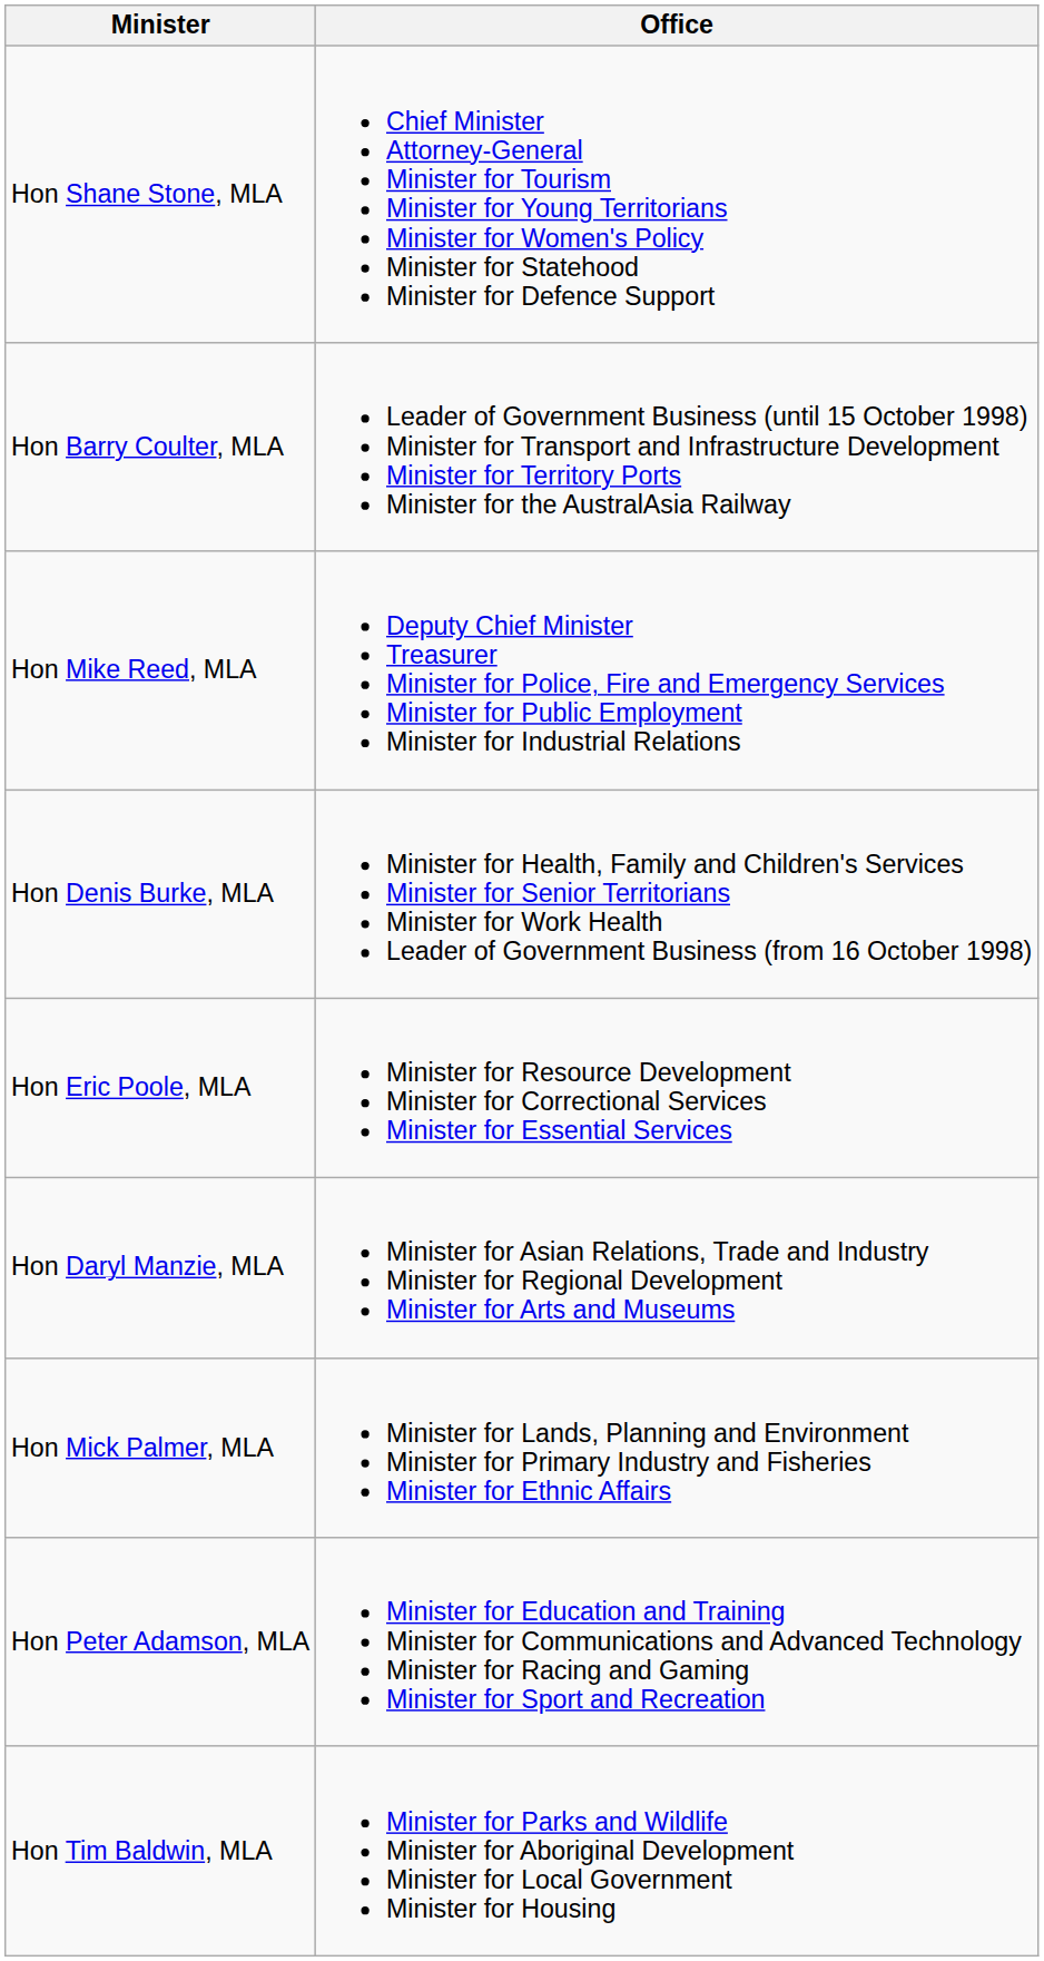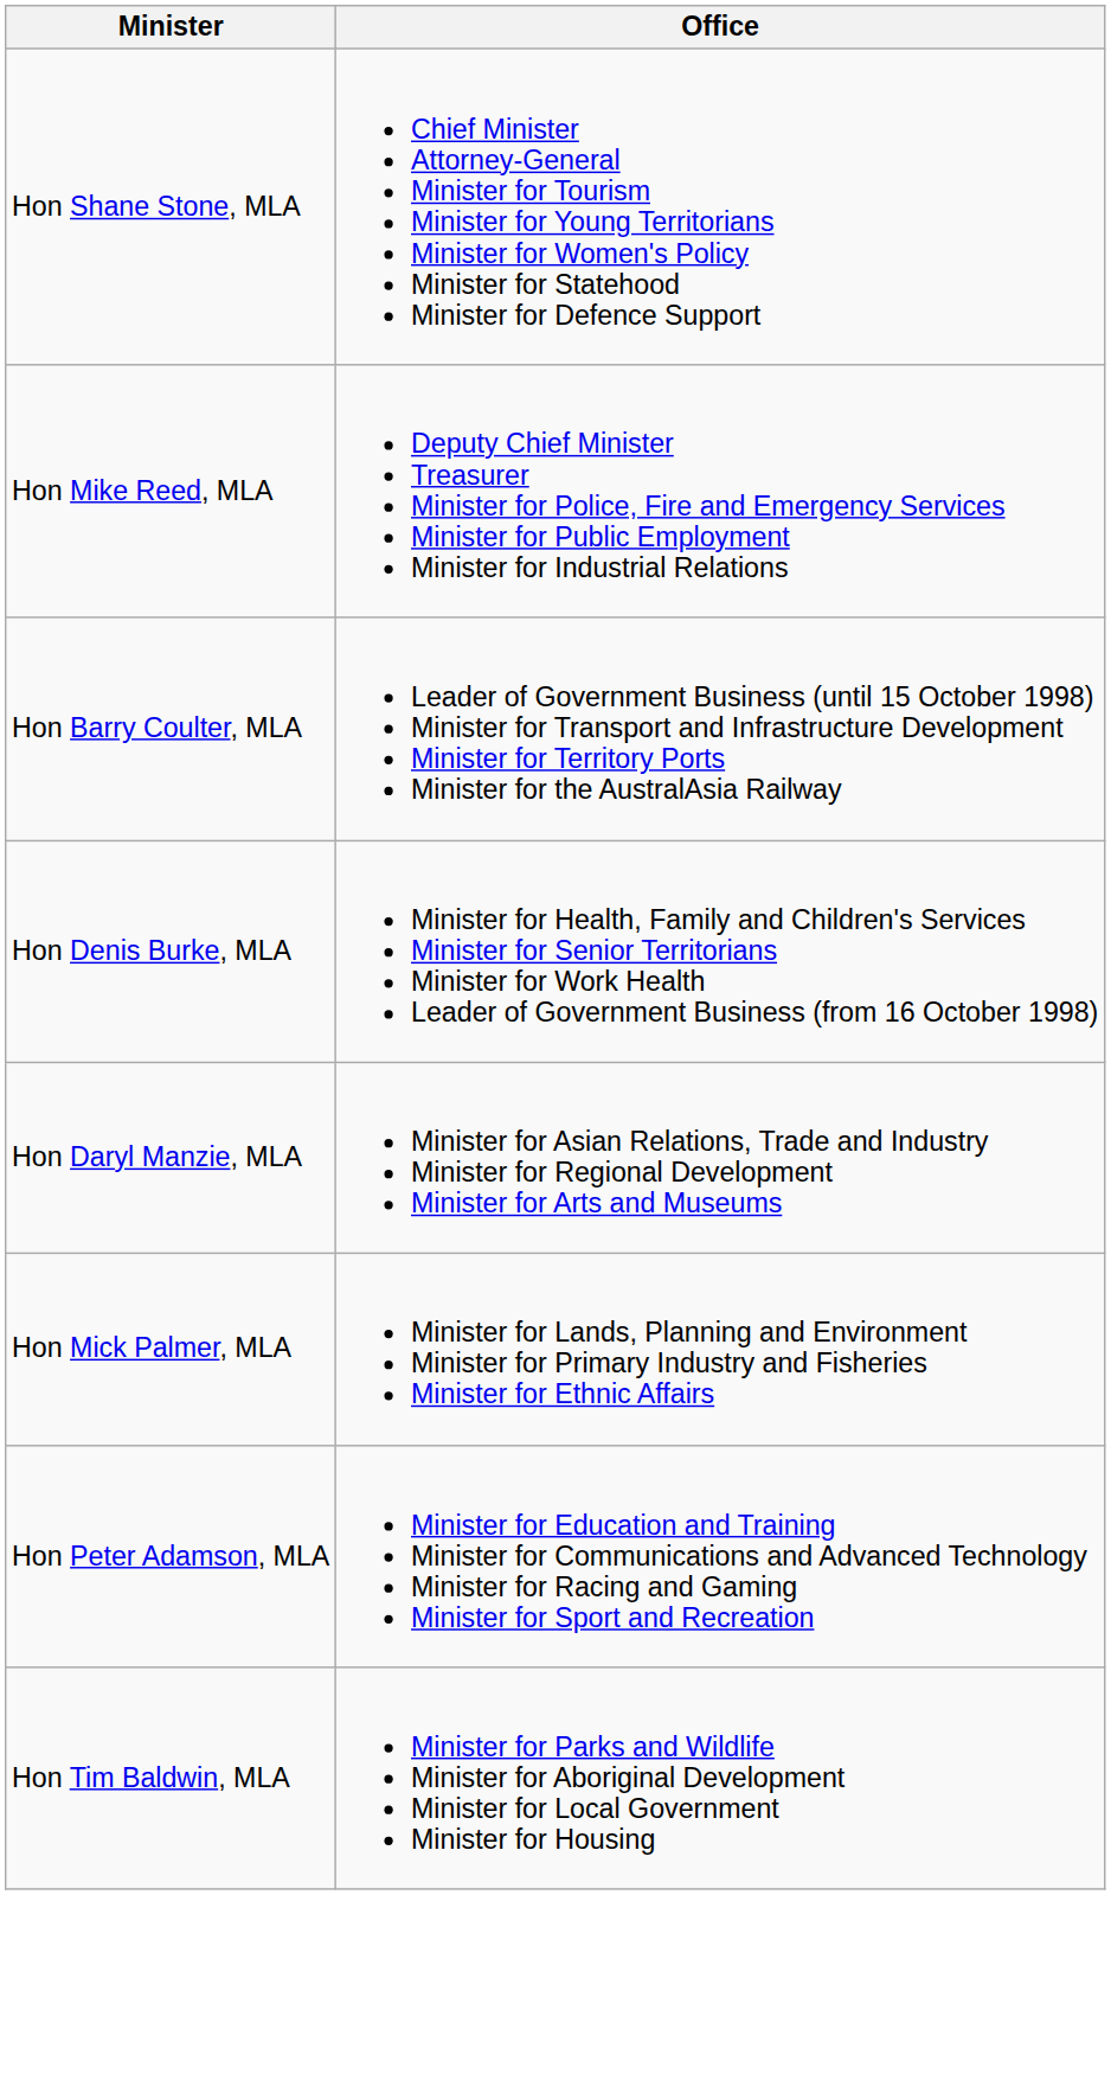 <table class="wikitable">
 <tr>
 <th>Minister</th>
 <th>Office</th>
 </tr>
 <tr>
 <td>Hon <a href='#'>Shane Stone</a>, MLA</td>
 <td><br><ul><li><a href='#'>Chief Minister</a></li><li><a href='#'>Attorney-General</a></li><li><a href='#'>Minister for Tourism</a></li><li><a href='#'>Minister for Young Territorians</a></li><li><a href='#'>Minister for Women's Policy</a></li><li>Minister for Statehood</li><li>Minister for Defence Support</li></ul></td>
 </tr>
 <tr>
+<td>Hon <a href='#'>Mike Reed</a>, MLA</td>
+<td><br><ul><li><a href='#'>Deputy Chief Minister</a></li><li><a href='#'>Treasurer</a></li><li><a href='#'>Minister for Police, Fire and Emergency Services</a></li><li><a href='#'>Minister for Public Employment</a></li><li>Minister for Industrial Relations</li></ul></td>
+</tr>
+<tr>
 <td>Hon <a href='#'>Barry Coulter</a>, MLA</td>
 <td><br><ul><li>Leader of Government Business (until 15 October 1998)</li><li>Minister for Transport and Infrastructure Development</li><li><a href='#'>Minister for Territory Ports</a></li><li>Minister for the AustralAsia Railway</li></ul></td>
 </tr>
 <tr>
-<td>Hon <a href='#'>Mike Reed</a>, MLA</td>
-<td><br><ul><li><a href='#'>Deputy Chief Minister</a></li><li><a href='#'>Treasurer</a></li><li><a href='#'>Minister for Police, Fire and Emergency Services</a></li><li><a href='#'>Minister for Public Employment</a></li><li>Minister for Industrial Relations</li></ul></td>
-</tr>
-<tr>
 <td>Hon <a href='#'>Denis Burke</a>, MLA</td>
 <td><br><ul><li>Minister for Health, Family and Children's Services</li><li><a href='#'>Minister for Senior Territorians</a></li><li>Minister for Work Health</li><li>Leader of Government Business (from 16 October 1998)</li></ul></td>
-</tr>
-<tr>
-<td>Hon <a href='#'>Eric Poole</a>, MLA</td>
-<td><br><ul><li>Minister for Resource Development</li><li>Minister for Correctional Services</li><li><a href='#'>Minister for Essential Services</a></li></ul></td>
 </tr>
 <tr>
 <td>Hon <a href='#'>Daryl Manzie</a>, MLA</td>
 <td><br><ul><li>Minister for Asian Relations, Trade and Industry</li><li>Minister for Regional Development</li><li><a href='#'>Minister for Arts and Museums</a></li></ul></td>
 </tr>
 <tr>
 <td>Hon <a href='#'>Mick Palmer</a>, MLA</td>
 <td><br><ul><li>Minister for Lands, Planning and Environment</li><li>Minister for Primary Industry and Fisheries</li><li><a href='#'>Minister for Ethnic Affairs</a></li></ul></td>
 </tr>
 <tr>
 <td>Hon <a href='#'>Peter Adamson</a>, MLA</td>
 <td><br><ul><li><a href='#'>Minister for Education and Training</a></li><li>Minister for Communications and Advanced Technology</li><li>Minister for Racing and Gaming</li><li><a href='#'>Minister for Sport and Recreation</a></li></ul></td>
 </tr>
 <tr>
 <td>Hon <a href='#'>Tim Baldwin</a>, MLA</td>
 <td><br><ul><li><a href='#'>Minister for Parks and Wildlife</a></li><li>Minister for Aboriginal Development</li><li>Minister for Local Government</li><li>Minister for Housing</li></ul></td>
 </tr>
 </table>
